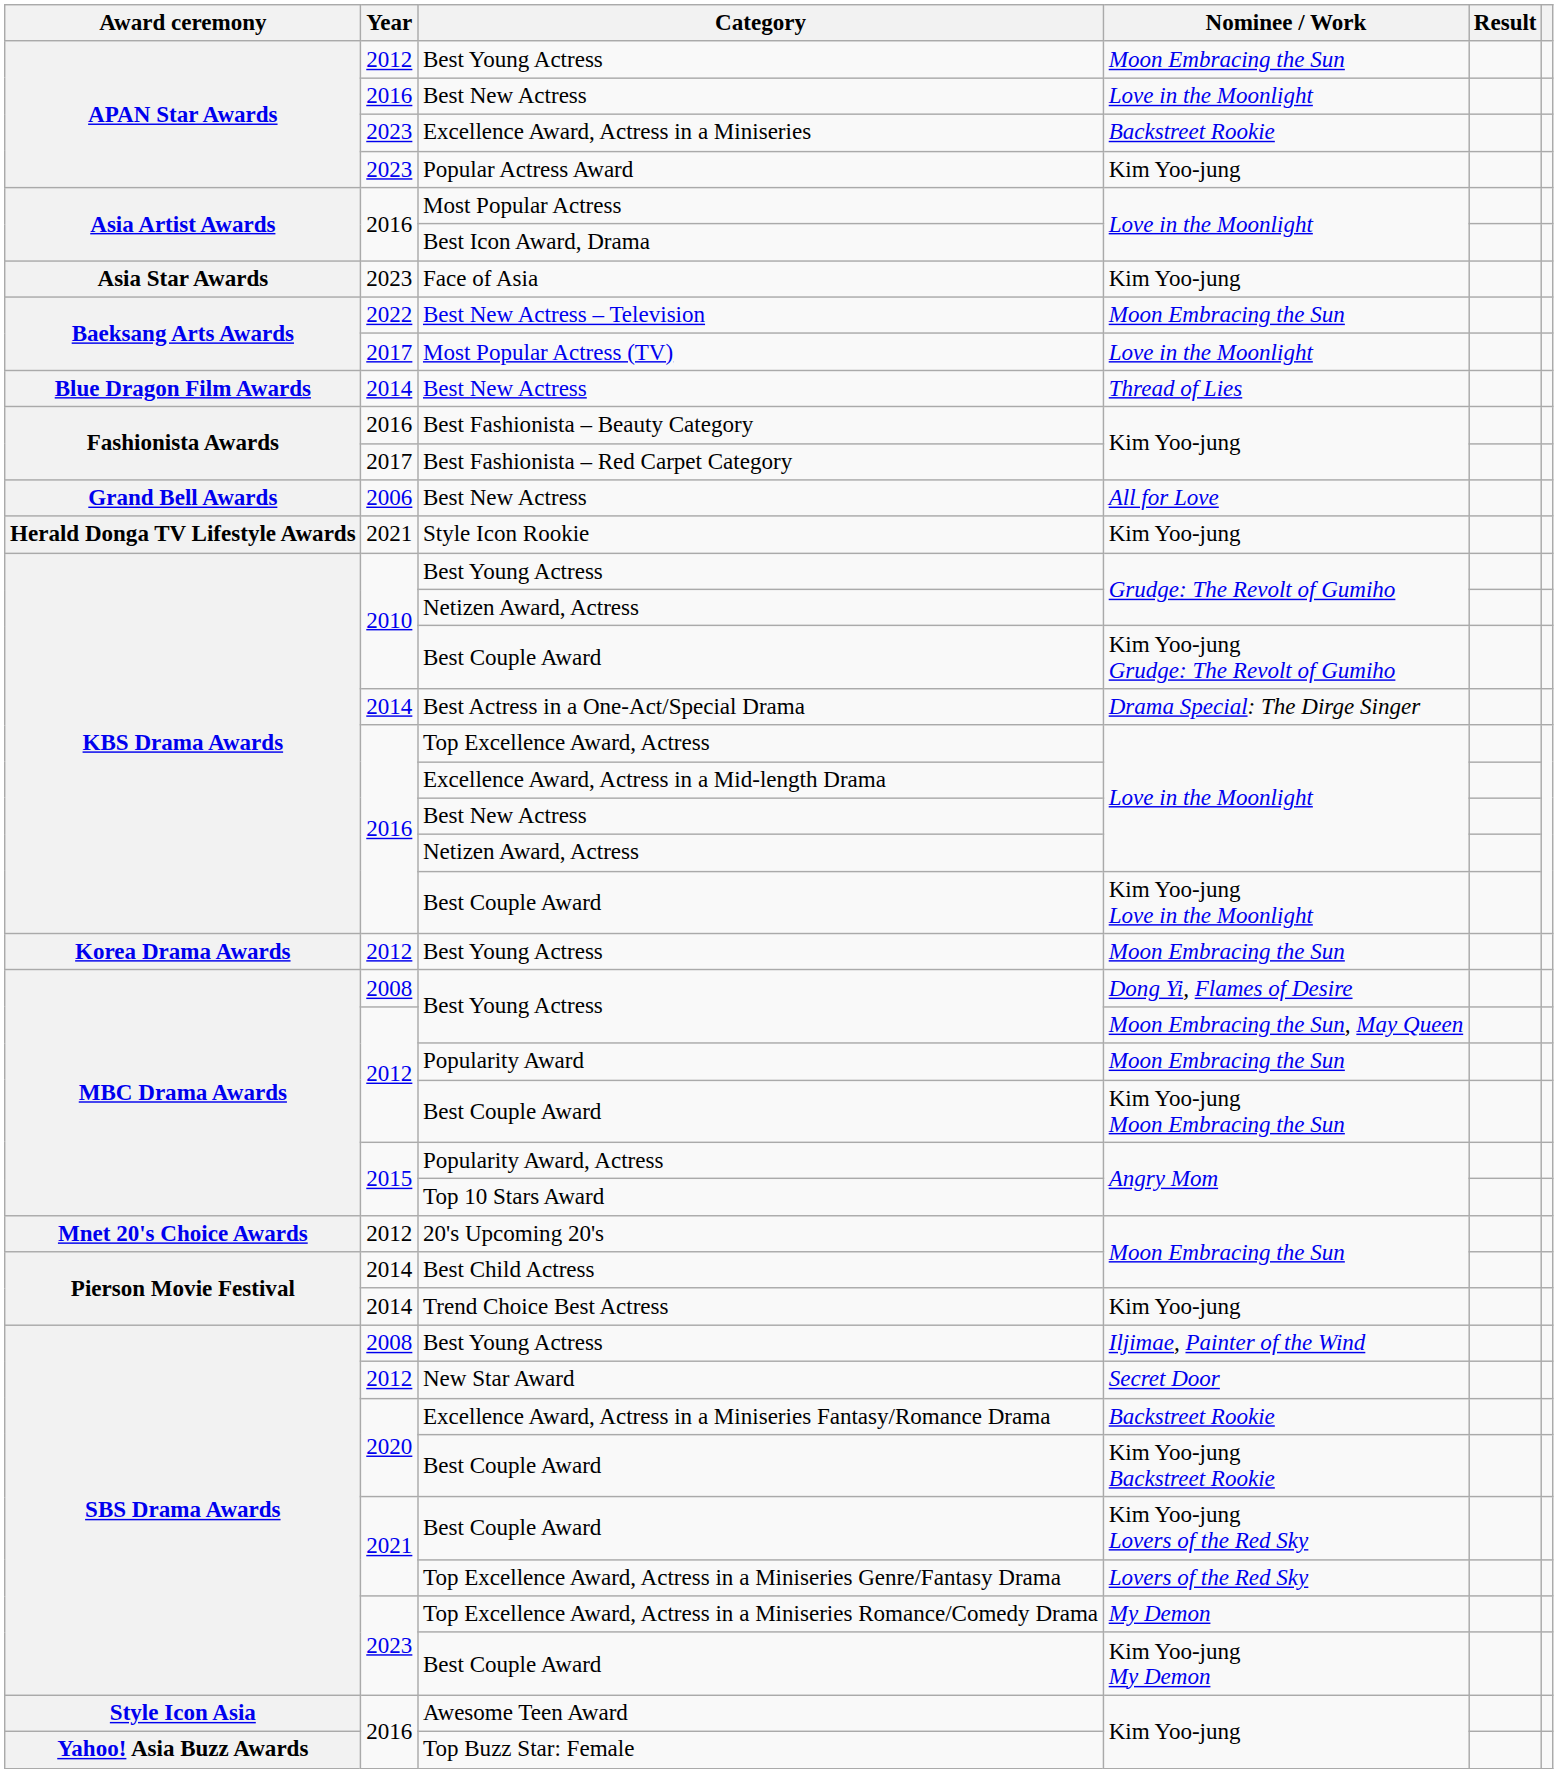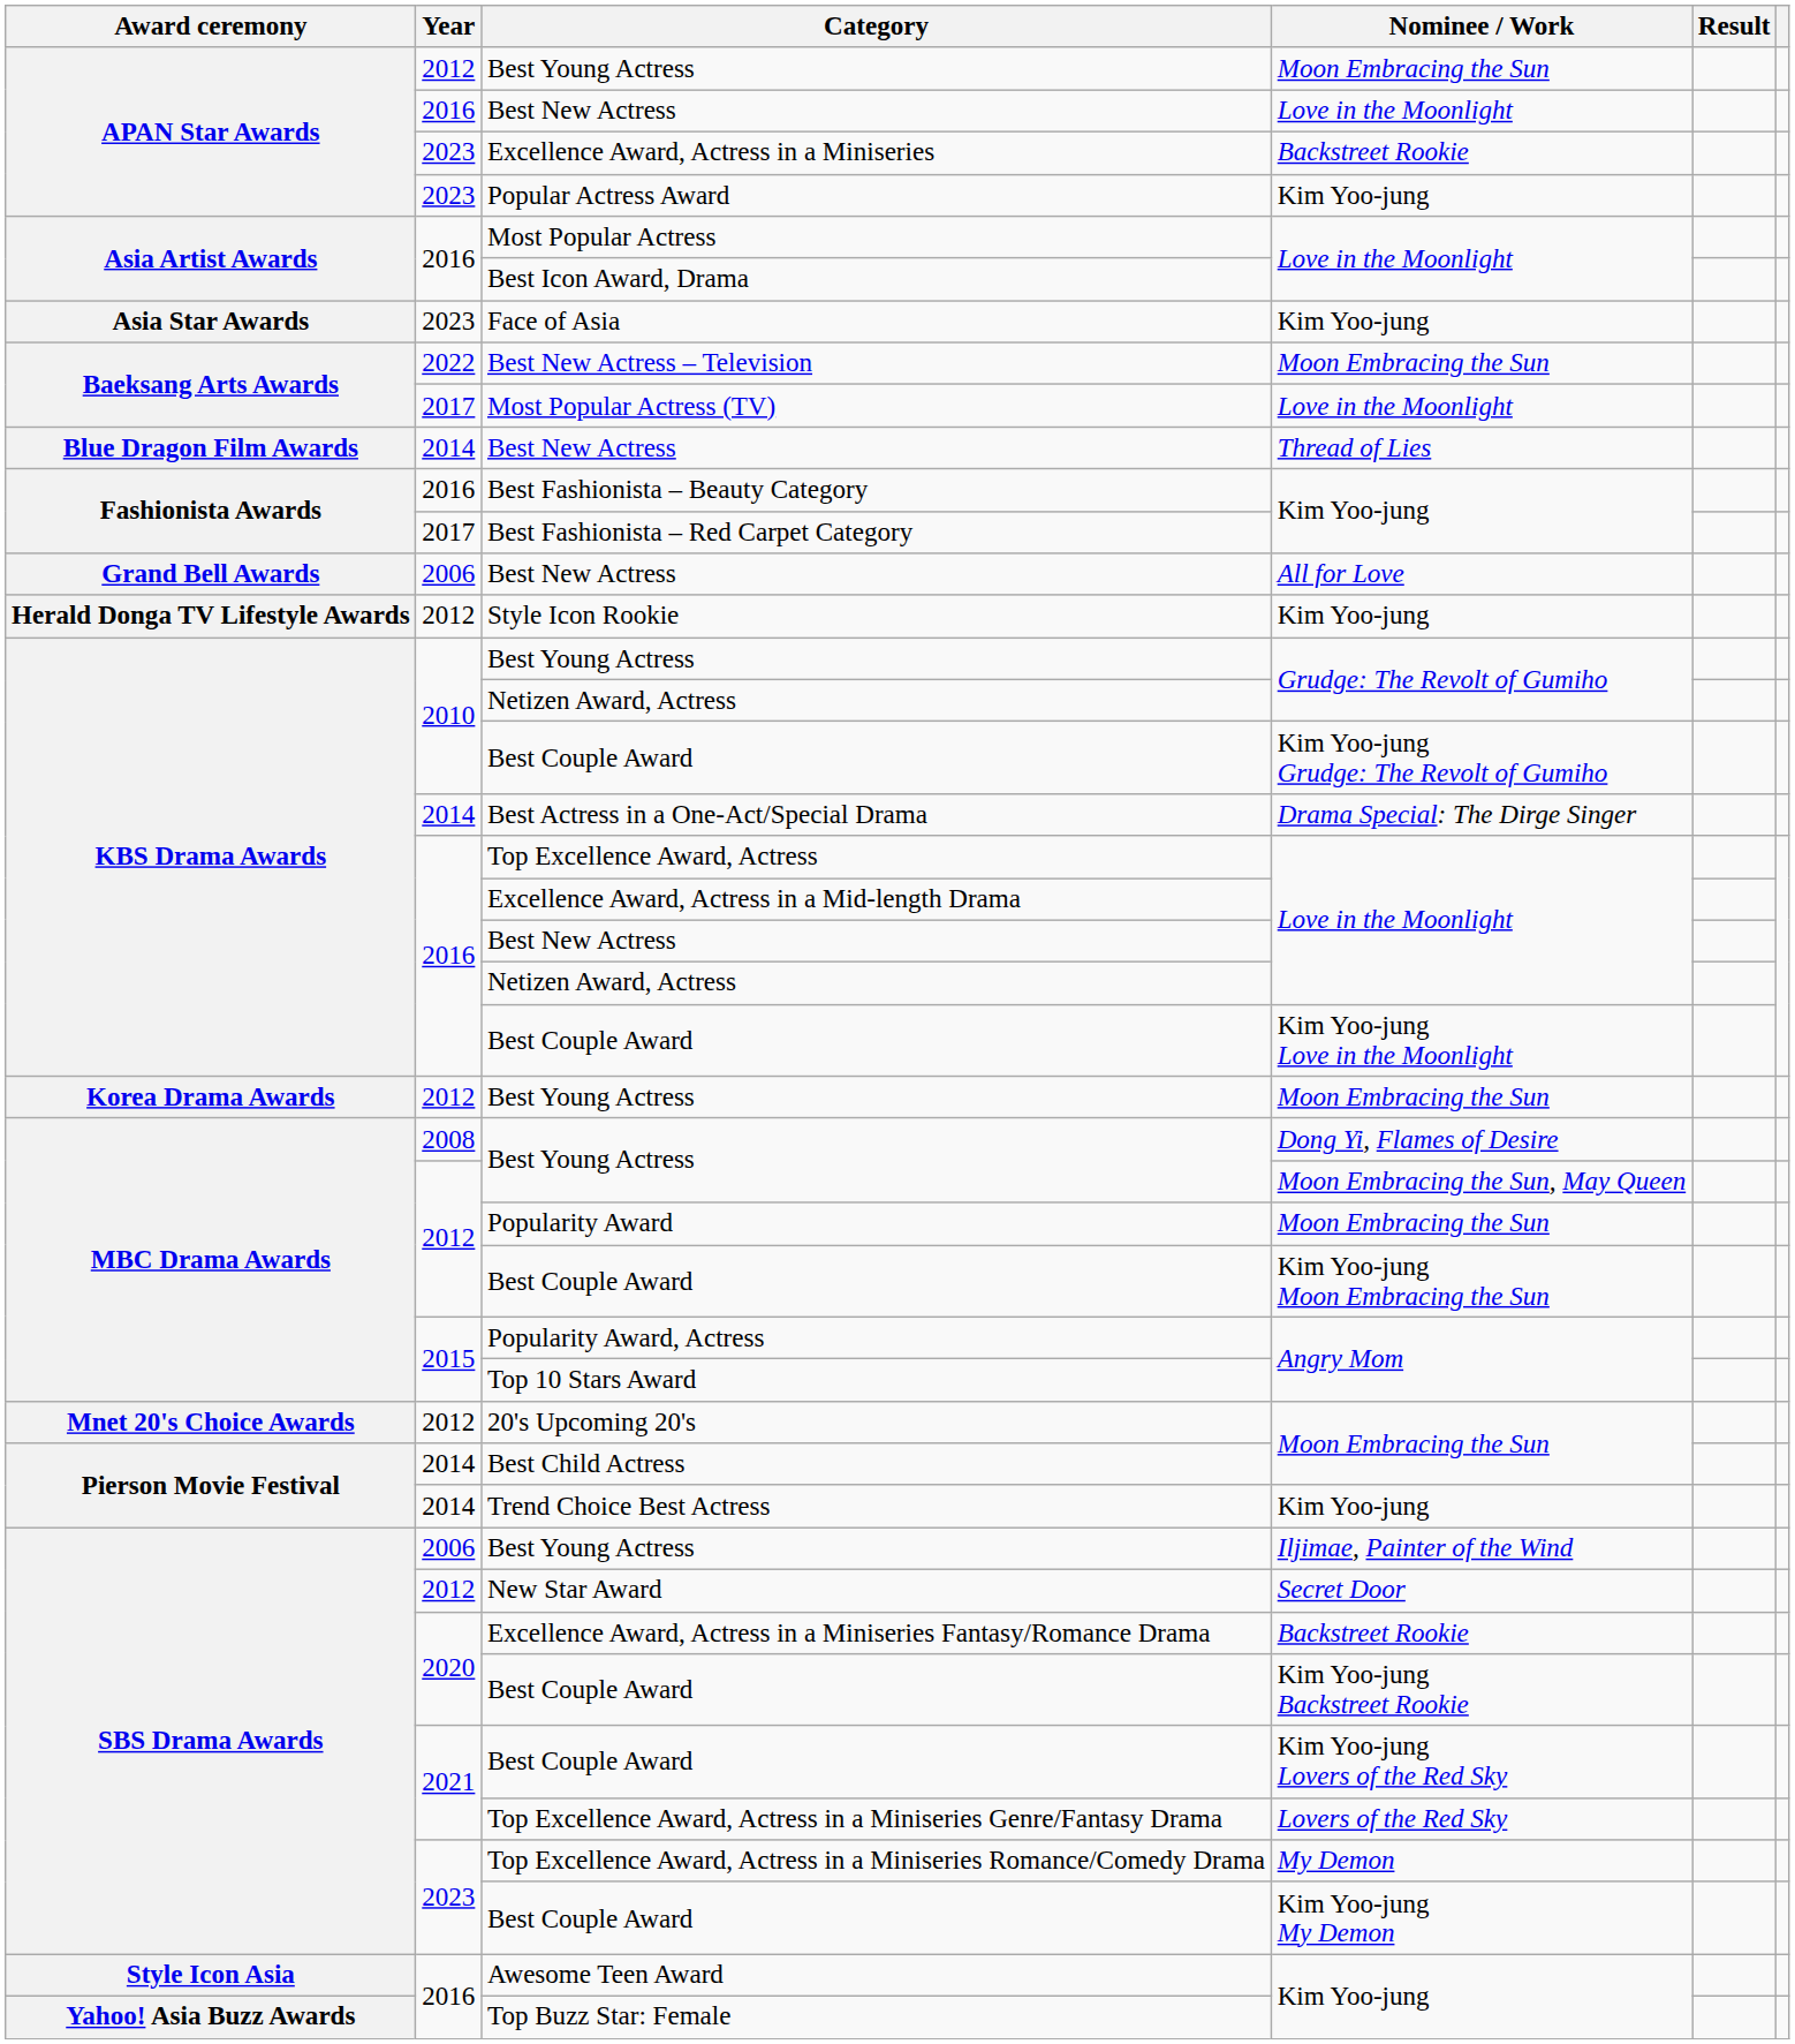 <table class="wikitable plainrowheaders sortable">
 <tr>
 <th scope="col">Award ceremony</th>
 <th scope="col">Year</th>
 <th scope="col">Category</th>
 <th scope="col">Nominee / Work</th>
 <th scope="col">Result</th>
 <th scope="col" class="unsortable"></th>
 </tr>
 <tr>
 <th scope="row" rowspan="4"><a href='#'>APAN Star Awards</a></th>
 <td style="text-align:center"><a href='#'>2012</a></td>
 <td>Best Young Actress</td>
 <td><em><a href='#'>Moon Embracing the Sun</a></em></td>
 <td></td>
 <td style="text-align:center"></td>
 </tr>
 <tr>
 <td style="text-align:center"><a href='#'>2016</a></td>
 <td>Best New Actress</td>
 <td><em><a href='#'>Love in the Moonlight</a></em></td>
 <td></td>
 <td style="text-align:center"></td>
 </tr>
 <tr>
 <td style="text-align:center"><a href='#'>2023</a></td>
 <td>Excellence Award, Actress in a Miniseries</td>
 <td><em><a href='#'>Backstreet Rookie</a></em></td>
 <td></td>
 <td style="text-align:center"></td>
 </tr>
 <tr>
 <td style="text-align:center"><a href='#'>2023</a></td>
 <td>Popular Actress Award</td>
 <td>Kim Yoo-jung</td>
 <td></td>
 <td style="text-align:center"></td>
 </tr>
 <tr>
 <th scope="row"  rowspan="2"><a href='#'>Asia Artist Awards</a></th>
 <td rowspan="2" style="text-align:center">2016</td>
 <td>Most Popular Actress</td>
 <td rowspan="2"><em><a href='#'>Love in the Moonlight</a></em></td>
 <td></td>
 <td style="text-align:center"></td>
 </tr>
 <tr>
 <td>Best Icon Award, Drama</td>
 <td></td>
 <td style="text-align:center"></td>
 </tr>
 <tr>
 <th scope="row">Asia Star Awards</th>
 <td style="text-align:center">2023</td>
 <td>Face of Asia</td>
 <td>Kim Yoo-jung</td>
 <td></td>
 <td style="text-align:center"></td>
 </tr>
 <tr>
 <th scope="row"  rowspan="2"><a href='#'>Baeksang Arts Awards</a></th>
 <td style="text-align:center"><a href='#'>2022</a></td>
 <td><a href='#'>Best New Actress – Television</a></td>
 <td><em><a href='#'>Moon Embracing the Sun</a></em></td>
 <td></td>
 <td style="text-align:center"></td>
 </tr>
 <tr>
 <td style="text-align:center"><a href='#'>2017</a></td>
 <td><a href='#'>Most Popular Actress (TV)</a></td>
 <td><em><a href='#'>Love in the Moonlight</a></em></td>
 <td></td>
 <td style="text-align:center"></td>
 </tr>
 <tr>
 <th scope="row"><a href='#'>Blue Dragon Film Awards</a></th>
 <td style="text-align:center"><a href='#'>2014</a></td>
 <td><a href='#'>Best New Actress</a></td>
 <td><em><a href='#'>Thread of Lies</a></em></td>
 <td></td>
 <td style="text-align:center"></td>
 </tr>
 <tr>
 <th scope="row"  rowspan="2">Fashionista Awards</th>
 <td style="text-align:center">2016</td>
 <td>Best Fashionista – Beauty Category</td>
 <td rowspan="2">Kim Yoo-jung</td>
 <td></td>
 <td style="text-align:center"></td>
 </tr>
 <tr>
 <td style="text-align:center">2017</td>
 <td>Best Fashionista – Red Carpet Category</td>
 <td></td>
 <td style="text-align:center"></td>
 </tr>
 <tr>
 <th scope="row"><a href='#'>Grand Bell Awards</a></th>
 <td style="text-align:center"><a href='#'>2006</a></td>
 <td>Best New Actress</td>
 <td><em><a href='#'>All for Love</a></em></td>
 <td></td>
 <td style="text-align:center"></td>
 </tr>
 <tr>
 <th scope="row">Herald Donga TV Lifestyle Awards</th>
-<td style="text-align:center">2021</td>
+<td style="text-align:center">2012</td>
 <td>Style Icon Rookie</td>
 <td>Kim Yoo-jung</td>
 <td></td>
 <td style="text-align:center"></td>
 </tr>
 <tr>
 <th scope="row"  rowspan="9"><a href='#'>KBS Drama Awards</a></th>
 <td rowspan="3" style="text-align:center"><a href='#'>2010</a></td>
 <td>Best Young Actress</td>
 <td rowspan="2"><em><a href='#'>Grudge: The Revolt of Gumiho</a></em></td>
 <td></td>
 <td style="text-align:center"></td>
 </tr>
 <tr>
 <td>Netizen Award, Actress</td>
 <td></td>
 <td style="text-align:center"></td>
 </tr>
 <tr>
 <td>Best Couple Award</td>
 <td>Kim Yoo-jung <br><em><a href='#'>Grudge: The Revolt of Gumiho</a></em></td>
 <td></td>
 <td style="text-align:center"></td>
 </tr>
 <tr>
 <td style="text-align:center"><a href='#'>2014</a></td>
 <td>Best Actress in a One-Act/Special Drama</td>
 <td><em><a href='#'>Drama Special</a>: The Dirge Singer</em></td>
 <td></td>
 <td style="text-align:center"></td>
 </tr>
 <tr>
 <td rowspan="5" style="text-align:center"><a href='#'>2016</a></td>
 <td>Top Excellence Award, Actress</td>
 <td rowspan="4"><em><a href='#'>Love in the Moonlight</a></em></td>
 <td></td>
 <td rowspan="5" style="text-align:center"></td>
 </tr>
 <tr>
 <td>Excellence Award, Actress in a Mid-length Drama</td>
 <td></td>
 </tr>
 <tr>
 <td>Best New Actress</td>
 <td></td>
 </tr>
 <tr>
 <td>Netizen Award, Actress</td>
 <td></td>
 </tr>
 <tr>
 <td>Best Couple Award</td>
 <td>Kim Yoo-jung <br><em><a href='#'>Love in the Moonlight</a></em></td>
 <td></td>
 </tr>
 <tr>
 <th scope="row"><a href='#'>Korea Drama Awards</a></th>
 <td style="text-align:center"><a href='#'>2012</a></td>
 <td>Best Young Actress</td>
 <td><em><a href='#'>Moon Embracing the Sun</a></em></td>
 <td></td>
 <td style="text-align:center"></td>
 </tr>
 <tr>
 <th scope="row"  rowspan="6"><a href='#'>MBC Drama Awards</a></th>
 <td style="text-align:center"><a href='#'>2008</a></td>
 <td rowspan="2">Best Young Actress</td>
 <td><em><a href='#'>Dong Yi</a>, <a href='#'>Flames of Desire</a></em></td>
 <td></td>
 <td style="text-align:center"></td>
 </tr>
 <tr>
 <td rowspan="3" style="text-align:center"><a href='#'>2012</a></td>
 <td><em><a href='#'>Moon Embracing the Sun</a>, <a href='#'>May Queen</a></em></td>
 <td></td>
 <td style="text-align:center"></td>
 </tr>
 <tr>
 <td>Popularity Award</td>
 <td><em><a href='#'>Moon Embracing the Sun</a></em></td>
 <td></td>
 <td style="text-align:center"></td>
 </tr>
 <tr>
 <td>Best Couple Award</td>
 <td>Kim Yoo-jung <br><em><a href='#'>Moon Embracing the Sun</a></em></td>
 <td></td>
 <td style="text-align:center"></td>
 </tr>
 <tr>
 <td rowspan="2" style="text-align:center"><a href='#'>2015</a></td>
 <td>Popularity Award, Actress</td>
 <td rowspan="2"><em><a href='#'>Angry Mom</a></em></td>
 <td></td>
 </tr>
 <tr>
 <td>Top 10 Stars Award</td>
 <td></td>
 <td style="text-align:center"></td>
 </tr>
 <tr>
 <th scope="row"><a href='#'>Mnet 20's Choice Awards</a></th>
 <td style="text-align:center">2012</td>
 <td>20's Upcoming 20's</td>
 <td rowspan="2"><em><a href='#'>Moon Embracing the Sun</a></em></td>
 <td></td>
 <td style="text-align:center"></td>
 </tr>
 <tr>
 <th scope="row"  rowspan="2">Pierson Movie Festival</th>
 <td style="text-align:center">2014</td>
 <td>Best Child Actress</td>
 <td></td>
 <td style="text-align:center"></td>
 </tr>
 <tr>
 <td style="text-align:center">2014</td>
 <td>Trend Choice Best Actress</td>
 <td>Kim Yoo-jung</td>
 <td></td>
 <td style="text-align:center"></td>
 </tr>
 <tr>
 <th scope="row" rowspan="8"><a href='#'>SBS Drama Awards</a></th>
-<td style="text-align:center"><a href='#'>2008</a></td>
+<td style="text-align:center"><a href='#'>2006</a></td>
 <td>Best Young Actress</td>
 <td><em><a href='#'>Iljimae</a>, <a href='#'>Painter of the Wind</a></em></td>
 <td></td>
 <td style="text-align:center"></td>
 </tr>
 <tr>
 <td style="text-align:center"><a href='#'>2012</a></td>
 <td>New Star Award</td>
 <td><em><a href='#'>Secret Door</a></em></td>
 <td></td>
 <td style="text-align:center"></td>
 </tr>
 <tr>
 <td rowspan="2" style="text-align:center"><a href='#'>2020</a></td>
 <td>Excellence Award, Actress in a Miniseries Fantasy/Romance Drama</td>
 <td><em><a href='#'>Backstreet Rookie</a></em></td>
 <td></td>
 <td style="text-align:center"></td>
 </tr>
 <tr>
 <td>Best Couple Award</td>
 <td>Kim Yoo-jung <br><em><a href='#'>Backstreet Rookie</a></em></td>
 <td></td>
 <td style="text-align:center"></td>
 </tr>
 <tr>
 <td rowspan="2" style="text-align:center"><a href='#'>2021</a></td>
 <td>Best Couple Award</td>
 <td>Kim Yoo-jung <br><em><a href='#'>Lovers of the Red Sky</a></em></td>
 <td></td>
 <td style="text-align:center"></td>
 </tr>
 <tr>
 <td>Top Excellence Award, Actress in a Miniseries Genre/Fantasy Drama</td>
 <td><em><a href='#'>Lovers of the Red Sky</a></em></td>
 <td></td>
 <td style="text-align:center"></td>
 </tr>
 <tr>
 <td rowspan="2" style="text-align:center"><a href='#'>2023</a></td>
 <td>Top Excellence Award, Actress in a Miniseries Romance/Comedy Drama</td>
 <td><em><a href='#'>My Demon</a></em></td>
 <td></td>
 <td style="text-align:center"></td>
 </tr>
 <tr>
 <td>Best Couple Award</td>
 <td>Kim Yoo-jung <br><em><a href='#'>My Demon</a></em></td>
 <td></td>
 <td style="text-align:center"></td>
 </tr>
 <tr>
 <th scope="row"><a href='#'>Style Icon Asia</a></th>
 <td rowspan="2" style="text-align:center">2016</td>
 <td>Awesome Teen Award</td>
 <td rowspan="2">Kim Yoo-jung</td>
 <td></td>
 <td style="text-align:center"></td>
 </tr>
 <tr>
 <th scope="row"><a href='#'>Yahoo!</a> Asia Buzz Awards</th>
 <td>Top Buzz Star: Female</td>
 <td></td>
 <td style="text-align:center"></td>
 </tr>
 </table>
